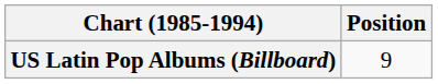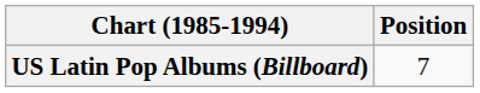 <table class="wikitable plainrowheaders">
 <tr>
 <th scope="col">Chart (1985-1994)</th>
 <th scope="col">Position</th>
 </tr>
 <tr>
 <th scope="row">US Latin Pop Albums (<em>Billboard</em>)</th>
-<td align="center">9</td>
+<td align="center">7</td>
 </tr>
 </table>
